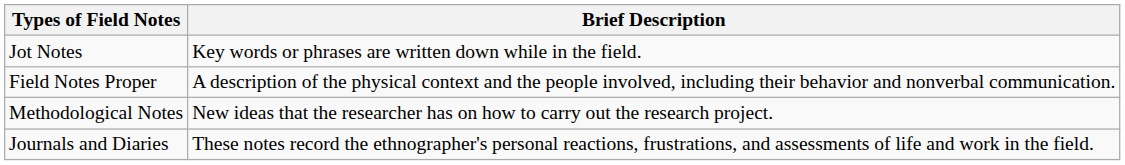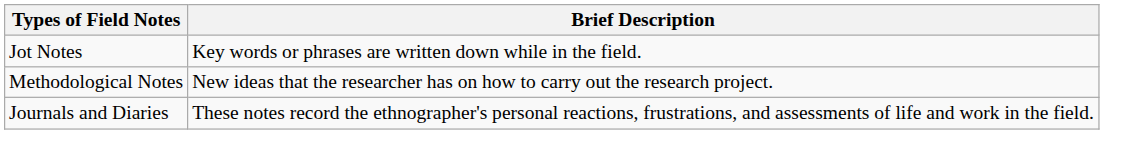 <table class="wikitable">
 <tr>
 <th>Types of Field Notes</th>
 <th>Brief Description</th>
 </tr>
 <tr>
 <td>Jot Notes</td>
 <td>Key words or phrases are written down while in the field.</td>
 </tr>
 <tr>
-<td>Field Notes Proper</td>
-<td>A description of the physical context and the people involved, including their behavior and nonverbal communication.</td>
-</tr>
-<tr>
 <td>Methodological Notes</td>
 <td>New ideas that the researcher has on how to carry out the research project.</td>
 </tr>
 <tr>
 <td>Journals and Diaries</td>
 <td>These notes record the ethnographer's personal reactions, frustrations, and assessments of life and work in the field.</td>
 </tr>
 </table>
